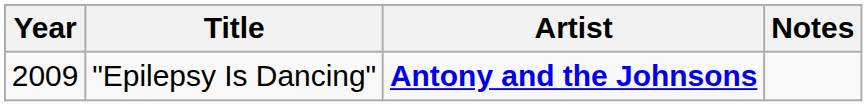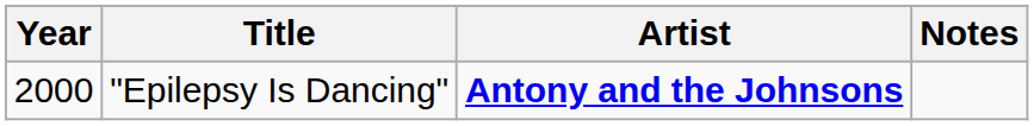 <table class="wikitable">
 <tr>
 <th>Year</th>
 <th>Title</th>
 <th>Artist</th>
 <th>Notes</th>
 </tr>
 <tr>
-<td>2009</td>
+<td>2000</td>
 <td>"Epilepsy Is Dancing"</td>
 <td><strong><a href='#'>Antony and the Johnsons</a></strong></td>
 <td></td>
 </tr>
 </table>
